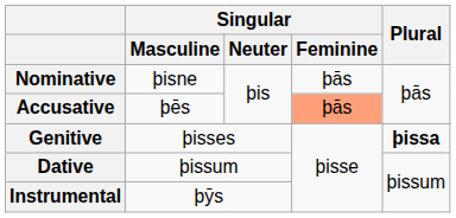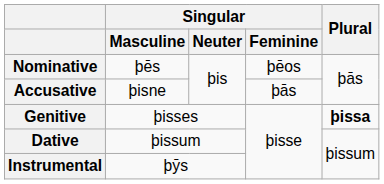 <table class="wikitable" style="text-align:center">
 <tr>
 <th></th>
 <th colspan="3">Singular</th>
 <th rowspan="2">Plural</th>
 </tr>
 <tr>
 <th></th>
 <th>Masculine</th>
 <th>Neuter</th>
 <th>Feminine</th>
 </tr>
 <tr>
 <th>Nominative</th>
-<td>þisne</td>
+<td>þēs</td>
 <td rowspan="2">þis</td>
-<td>þās</td>
+<td>þēos</td>
 <td rowspan="2">þās</td>
 </tr>
 <tr>
 <th>Accusative</th>
-<td>þēs</td>
-<td style="background: lightsalmon;">þās</td>
+<td>þisne</td>
+<td>þās</td>
 </tr>
 <tr>
 <th>Genitive</th>
 <td colspan="2">þisses</td>
 <td rowspan="3">þisse</td>
 <td><strong>þissa</strong></td>
 </tr>
 <tr>
 <th>Dative</th>
 <td colspan="2">þissum</td>
 <td rowspan="2">þissum</td>
 </tr>
 <tr>
 <th>Instrumental</th>
 <td colspan="2">þȳs</td>
 </tr>
 </table>
